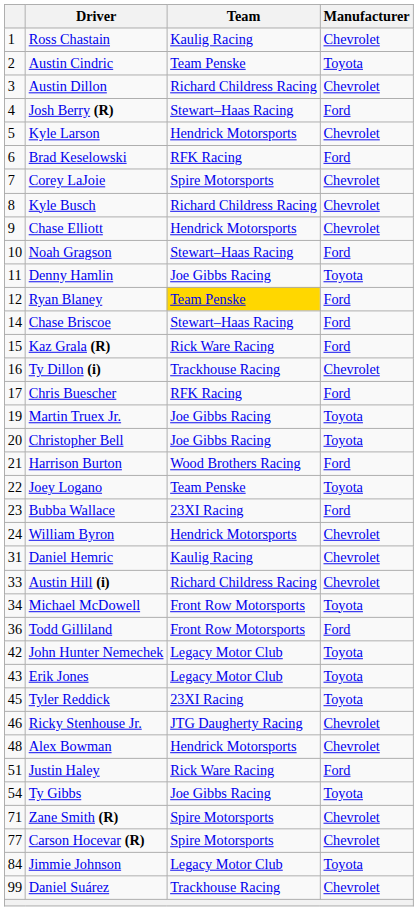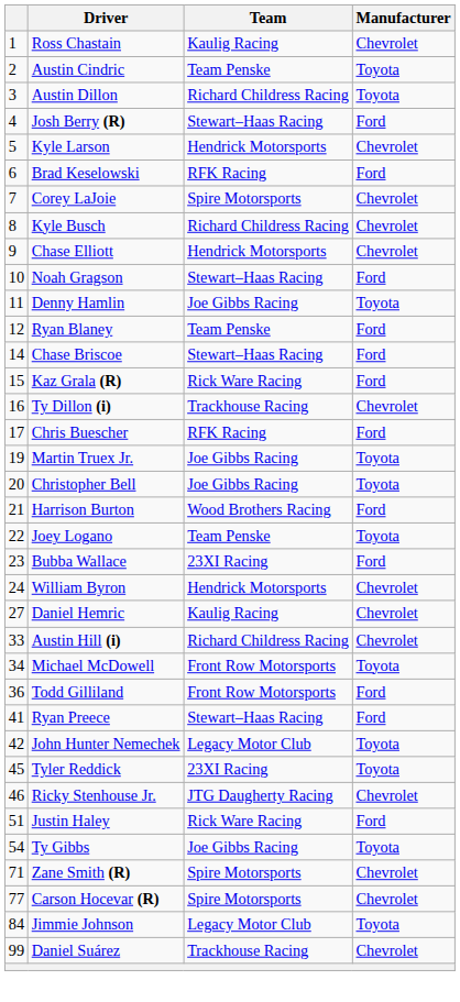 <table class="wikitable" style="font-size:95%">
 <tr>
 <th></th>
 <th>Driver</th>
 <th>Team</th>
 <th>Manufacturer</th>
 </tr>
 <tr>
 <td>1</td>
 <td><a href='#'>Ross Chastain</a></td>
 <td><a href='#'>Kaulig Racing</a></td>
 <td><a href='#'>Chevrolet</a></td>
 </tr>
 <tr>
 <td>2</td>
 <td><a href='#'>Austin Cindric</a></td>
 <td><a href='#'>Team Penske</a></td>
 <td><a href='#'>Toyota</a></td>
 </tr>
 <tr>
 <td>3</td>
 <td><a href='#'>Austin Dillon</a></td>
 <td nowrap><a href='#'>Richard Childress Racing</a></td>
-<td><a href='#'>Chevrolet</a></td>
+<td><a href='#'>Toyota</a></td>
 </tr>
 <tr>
 <td>4</td>
 <td><a href='#'>Josh Berry</a> <strong>(R)</strong></td>
 <td><a href='#'>Stewart–Haas Racing</a></td>
 <td><a href='#'>Ford</a></td>
 </tr>
 <tr>
 <td>5</td>
 <td><a href='#'>Kyle Larson</a></td>
 <td><a href='#'>Hendrick Motorsports</a></td>
 <td><a href='#'>Chevrolet</a></td>
 </tr>
 <tr>
 <td>6</td>
 <td><a href='#'>Brad Keselowski</a></td>
 <td><a href='#'>RFK Racing</a></td>
 <td><a href='#'>Ford</a></td>
 </tr>
 <tr>
 <td>7</td>
 <td><a href='#'>Corey LaJoie</a></td>
 <td><a href='#'>Spire Motorsports</a></td>
 <td><a href='#'>Chevrolet</a></td>
 </tr>
 <tr>
 <td>8</td>
 <td><a href='#'>Kyle Busch</a></td>
 <td><a href='#'>Richard Childress Racing</a></td>
 <td><a href='#'>Chevrolet</a></td>
 </tr>
 <tr>
 <td>9</td>
 <td><a href='#'>Chase Elliott</a></td>
 <td><a href='#'>Hendrick Motorsports</a></td>
 <td><a href='#'>Chevrolet</a></td>
 </tr>
 <tr>
 <td>10</td>
 <td><a href='#'>Noah Gragson</a></td>
 <td><a href='#'>Stewart–Haas Racing</a></td>
 <td><a href='#'>Ford</a></td>
 </tr>
 <tr>
 <td>11</td>
 <td><a href='#'>Denny Hamlin</a></td>
 <td><a href='#'>Joe Gibbs Racing</a></td>
 <td><a href='#'>Toyota</a></td>
 </tr>
 <tr>
 <td>12</td>
 <td><a href='#'>Ryan Blaney</a></td>
-<td style="background: gold;"><a href='#'>Team Penske</a></td>
+<td><a href='#'>Team Penske</a></td>
 <td><a href='#'>Ford</a></td>
 </tr>
 <tr>
 <td>14</td>
 <td><a href='#'>Chase Briscoe</a></td>
 <td><a href='#'>Stewart–Haas Racing</a></td>
 <td><a href='#'>Ford</a></td>
 </tr>
 <tr>
 <td>15</td>
 <td><a href='#'>Kaz Grala</a> <strong>(R)</strong></td>
 <td><a href='#'>Rick Ware Racing</a></td>
 <td><a href='#'>Ford</a></td>
 </tr>
 <tr>
 <td>16</td>
 <td><a href='#'>Ty Dillon</a> <strong>(i)</strong></td>
 <td><a href='#'>Trackhouse Racing</a></td>
 <td><a href='#'>Chevrolet</a></td>
 </tr>
 <tr>
 <td>17</td>
 <td><a href='#'>Chris Buescher</a></td>
 <td><a href='#'>RFK Racing</a></td>
 <td><a href='#'>Ford</a></td>
 </tr>
 <tr>
 <td>19</td>
 <td><a href='#'>Martin Truex Jr.</a></td>
 <td><a href='#'>Joe Gibbs Racing</a></td>
 <td><a href='#'>Toyota</a></td>
 </tr>
 <tr>
 <td>20</td>
 <td><a href='#'>Christopher Bell</a></td>
 <td><a href='#'>Joe Gibbs Racing</a></td>
 <td><a href='#'>Toyota</a></td>
 </tr>
 <tr>
 <td>21</td>
 <td><a href='#'>Harrison Burton</a></td>
 <td><a href='#'>Wood Brothers Racing</a></td>
 <td><a href='#'>Ford</a></td>
 </tr>
 <tr>
 <td>22</td>
 <td><a href='#'>Joey Logano</a></td>
 <td><a href='#'>Team Penske</a></td>
 <td><a href='#'>Toyota</a></td>
 </tr>
 <tr>
 <td>23</td>
 <td><a href='#'>Bubba Wallace</a></td>
 <td><a href='#'>23XI Racing</a></td>
 <td><a href='#'>Ford</a></td>
 </tr>
 <tr>
 <td>24</td>
 <td><a href='#'>William Byron</a></td>
 <td><a href='#'>Hendrick Motorsports</a></td>
 <td><a href='#'>Chevrolet</a></td>
 </tr>
 <tr>
-<td>31</td>
+<td>27</td>
 <td><a href='#'>Daniel Hemric</a></td>
 <td><a href='#'>Kaulig Racing</a></td>
 <td><a href='#'>Chevrolet</a></td>
 </tr>
 <tr>
 <td>33</td>
 <td><a href='#'>Austin Hill</a> <strong>(i)</strong></td>
 <td><a href='#'>Richard Childress Racing</a></td>
 <td><a href='#'>Chevrolet</a></td>
 </tr>
 <tr>
 <td>34</td>
 <td><a href='#'>Michael McDowell</a></td>
 <td><a href='#'>Front Row Motorsports</a></td>
 <td><a href='#'>Toyota</a></td>
 </tr>
 <tr>
 <td>36</td>
 <td><a href='#'>Todd Gilliland</a></td>
 <td><a href='#'>Front Row Motorsports</a></td>
 <td><a href='#'>Ford</a></td>
 </tr>
 <tr>
+<td>41</td>
+<td><a href='#'>Ryan Preece</a></td>
+<td><a href='#'>Stewart–Haas Racing</a></td>
+<td><a href='#'>Ford</a></td>
+</tr>
+<tr>
 <td>42</td>
 <td><a href='#'>John Hunter Nemechek</a></td>
-<td><a href='#'>Legacy Motor Club</a></td>
-<td><a href='#'>Toyota</a></td>
-</tr>
-<tr>
-<td>43</td>
-<td><a href='#'>Erik Jones</a></td>
 <td><a href='#'>Legacy Motor Club</a></td>
 <td><a href='#'>Toyota</a></td>
 </tr>
 <tr>
 <td>45</td>
 <td><a href='#'>Tyler Reddick</a></td>
 <td><a href='#'>23XI Racing</a></td>
 <td><a href='#'>Toyota</a></td>
 </tr>
 <tr>
 <td>46</td>
 <td nowrap><a href='#'>Ricky Stenhouse Jr.</a></td>
 <td><a href='#'>JTG Daugherty Racing</a></td>
-<td><a href='#'>Chevrolet</a></td>
-</tr>
-<tr>
-<td>48</td>
-<td><a href='#'>Alex Bowman</a></td>
-<td><a href='#'>Hendrick Motorsports</a></td>
 <td><a href='#'>Chevrolet</a></td>
 </tr>
 <tr>
 <td>51</td>
 <td><a href='#'>Justin Haley</a></td>
 <td><a href='#'>Rick Ware Racing</a></td>
 <td><a href='#'>Ford</a></td>
 </tr>
 <tr>
 <td>54</td>
 <td><a href='#'>Ty Gibbs</a></td>
 <td><a href='#'>Joe Gibbs Racing</a></td>
 <td><a href='#'>Toyota</a></td>
 </tr>
 <tr>
 <td>71</td>
 <td><a href='#'>Zane Smith</a> <strong>(R)</strong></td>
 <td><a href='#'>Spire Motorsports</a></td>
 <td><a href='#'>Chevrolet</a></td>
 </tr>
 <tr>
 <td>77</td>
 <td><a href='#'>Carson Hocevar</a> <strong>(R)</strong></td>
 <td><a href='#'>Spire Motorsports</a></td>
 <td><a href='#'>Chevrolet</a></td>
 </tr>
 <tr>
 <td>84</td>
 <td><a href='#'>Jimmie Johnson</a></td>
 <td><a href='#'>Legacy Motor Club</a></td>
 <td><a href='#'>Toyota</a></td>
 </tr>
 <tr>
 <td>99</td>
 <td><a href='#'>Daniel Suárez</a></td>
 <td><a href='#'>Trackhouse Racing</a></td>
 <td><a href='#'>Chevrolet</a></td>
 </tr>
 <tr>
 <th colspan="4"></th>
 </tr>
 </table>
